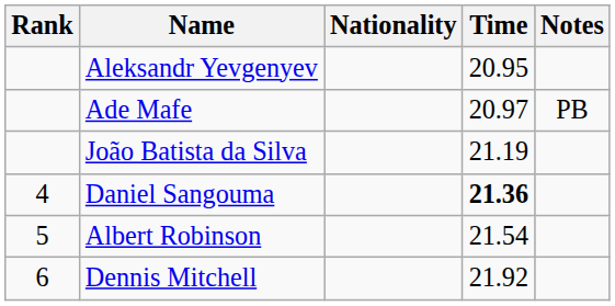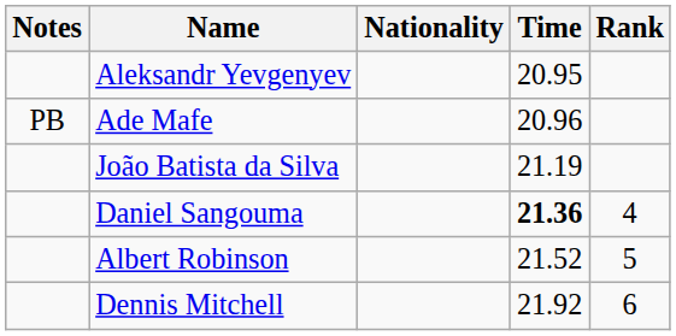 <table class="wikitable sortable" style="text-align:center">
 <tr>
-<th>Rank</th>
+<th>Notes</th>
 <th>Name</th>
 <th>Nationality</th>
 <th>Time</th>
-<th>Notes</th>
+<th>Rank</th>
 </tr>
 <tr>
 <td></td>
 <td align="left"><a href='#'>Aleksandr Yevgenyev</a></td>
 <td align=left></td>
 <td>20.95</td>
 <td></td>
 </tr>
 <tr>
-<td></td>
+<td>PB</td>
 <td align="left"><a href='#'>Ade Mafe</a></td>
 <td align=left></td>
-<td>20.97</td>
-<td>PB</td>
+<td>20.96</td>
+<td></td>
 </tr>
 <tr>
 <td></td>
 <td align="left"><a href='#'>João Batista da Silva</a></td>
 <td align=left></td>
 <td>21.19</td>
 <td></td>
 </tr>
 <tr>
-<td>4</td>
+<td></td>
 <td align="left"><a href='#'>Daniel Sangouma</a></td>
 <td align=left></td>
 <td><strong>21.36</strong></td>
-<td></td>
+<td>4</td>
 </tr>
 <tr>
-<td>5</td>
+<td></td>
 <td align="left"><a href='#'>Albert Robinson</a></td>
 <td align=left></td>
-<td>21.54</td>
-<td></td>
+<td>21.52</td>
+<td>5</td>
 </tr>
 <tr>
-<td>6</td>
+<td></td>
 <td align="left"><a href='#'>Dennis Mitchell</a></td>
 <td align=left></td>
 <td>21.92</td>
-<td></td>
+<td>6</td>
 </tr>
 </table>
